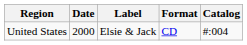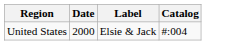 <table class="wikitable">
 <tr>
 <th>Region</th>
 <th>Date</th>
 <th>Label</th>
-<th>Format</th>
 <th>Catalog</th>
 </tr>
 <tr>
 <td>United States</td>
 <td>2000</td>
 <td>Elsie & Jack</td>
-<td><a href='#'>CD</a></td>
 <td>#:004</td>
 </tr>
 </table>
